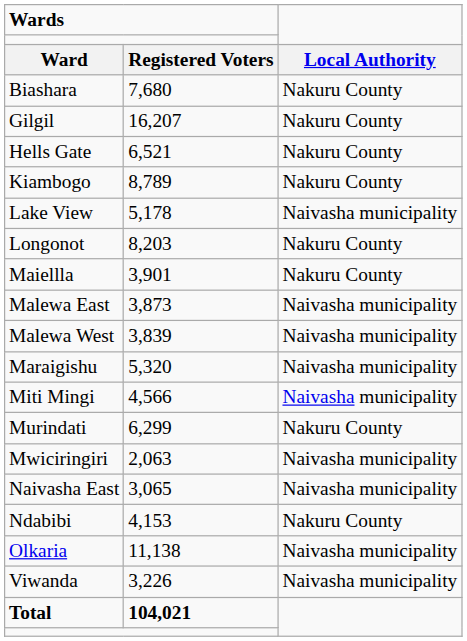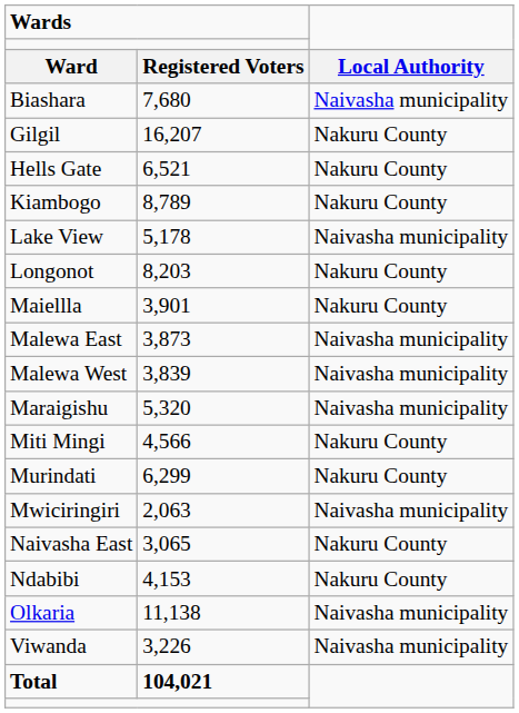 <table class="wikitable">
 <tr>
 <td colspan="2"><strong>Wards</strong></td>
 </tr>
 <tr>
 <td colspan="2"></td>
 </tr>
 <tr>
 <th>Ward</th>
 <th>Registered Voters</th>
 <th><a href='#'>Local Authority</a></th>
 </tr>
 <tr>
 <td>Biashara</td>
 <td>7,680</td>
-<td>Nakuru County</td>
+<td><a href='#'>Naivasha</a> municipality</td>
 </tr>
 <tr>
 <td>Gilgil</td>
 <td>16,207</td>
 <td>Nakuru County</td>
 </tr>
 <tr>
 <td>Hells Gate</td>
 <td>6,521</td>
 <td>Nakuru County</td>
 </tr>
 <tr>
 <td>Kiambogo</td>
 <td>8,789</td>
 <td>Nakuru County</td>
 </tr>
 <tr>
 <td>Lake View</td>
 <td>5,178</td>
 <td>Naivasha municipality</td>
 </tr>
 <tr>
 <td>Longonot</td>
 <td>8,203</td>
 <td>Nakuru County</td>
 </tr>
 <tr>
 <td>Maiellla</td>
 <td>3,901</td>
 <td>Nakuru County</td>
 </tr>
 <tr>
 <td>Malewa East</td>
 <td>3,873</td>
 <td>Naivasha municipality</td>
 </tr>
 <tr>
 <td>Malewa West</td>
 <td>3,839</td>
 <td>Naivasha municipality</td>
 </tr>
 <tr>
 <td>Maraigishu</td>
 <td>5,320</td>
 <td>Naivasha municipality</td>
 </tr>
 <tr>
 <td>Miti Mingi</td>
 <td>4,566</td>
-<td><a href='#'>Naivasha</a> municipality</td>
+<td>Nakuru County</td>
 </tr>
 <tr>
 <td>Murindati</td>
 <td>6,299</td>
 <td>Nakuru County</td>
 </tr>
 <tr>
 <td>Mwiciringiri</td>
 <td>2,063</td>
 <td>Naivasha municipality</td>
 </tr>
 <tr>
 <td>Naivasha East</td>
 <td>3,065</td>
-<td>Naivasha municipality</td>
+<td>Nakuru County</td>
 </tr>
 <tr>
 <td>Ndabibi</td>
 <td>4,153</td>
 <td>Nakuru County</td>
 </tr>
 <tr>
 <td><a href='#'>Olkaria</a></td>
 <td>11,138</td>
 <td>Naivasha municipality</td>
 </tr>
 <tr>
 <td>Viwanda</td>
 <td>3,226</td>
 <td>Naivasha municipality</td>
 </tr>
 <tr>
 <td><strong>Total</strong></td>
 <td><strong>104,021</strong></td>
 </tr>
 <tr>
 <td colspan="2"></td>
 </tr>
 </table>
